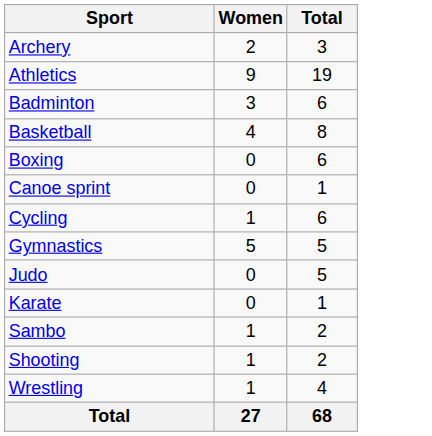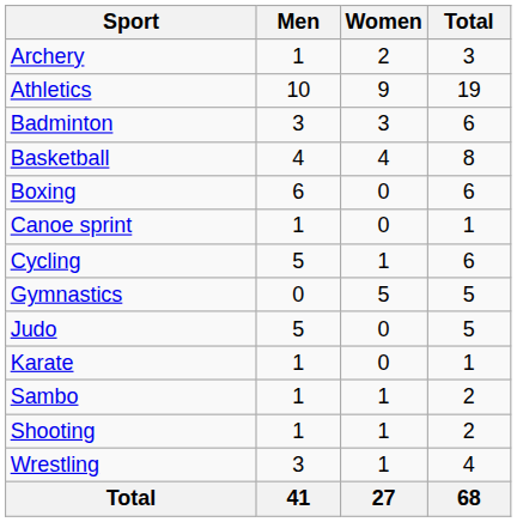 <table class="wikitable sortable" style="text-align:center;">
 <tr>
 <th width=180>Sport</th>
+<th width=55>Men</th>
 <th width=55>Women</th>
 <th width=55>Total</th>
 </tr>
 <tr>
 <td align=left><a href='#'>Archery</a></td>
+<td>1</td>
 <td>2</td>
 <td>3</td>
 </tr>
 <tr>
 <td align=left><a href='#'>Athletics</a></td>
+<td>10</td>
 <td>9</td>
 <td>19</td>
 </tr>
 <tr>
 <td align=left><a href='#'>Badminton</a></td>
 <td>3</td>
+<td>3</td>
 <td>6</td>
 </tr>
 <tr>
 <td align=left><a href='#'>Basketball</a></td>
 <td>4</td>
+<td>4</td>
 <td>8</td>
 </tr>
 <tr>
 <td align=left><a href='#'>Boxing</a></td>
+<td>6</td>
 <td>0</td>
 <td>6</td>
 </tr>
 <tr>
 <td align=left><a href='#'>Canoe sprint</a></td>
+<td>1</td>
 <td>0</td>
 <td>1</td>
 </tr>
 <tr>
 <td align=left><a href='#'>Cycling</a></td>
+<td>5</td>
 <td>1</td>
 <td>6</td>
 </tr>
 <tr>
 <td align=left><a href='#'>Gymnastics</a></td>
+<td>0</td>
 <td>5</td>
 <td>5</td>
 </tr>
 <tr>
 <td align=left><a href='#'>Judo</a></td>
+<td>5</td>
 <td>0</td>
 <td>5</td>
 </tr>
 <tr>
 <td align=left><a href='#'>Karate</a></td>
+<td>1</td>
 <td>0</td>
 <td>1</td>
 </tr>
 <tr>
 <td align=left><a href='#'>Sambo</a></td>
 <td>1</td>
+<td>1</td>
 <td>2</td>
 </tr>
 <tr>
 <td align=left><a href='#'>Shooting</a></td>
 <td>1</td>
+<td>1</td>
 <td>2</td>
 </tr>
 <tr>
 <td align=left><a href='#'>Wrestling</a></td>
+<td>3</td>
 <td>1</td>
 <td>4</td>
 </tr>
 <tr>
 <th>Total</th>
+<th>41</th>
 <th>27</th>
 <th>68</th>
 </tr>
 </table>
